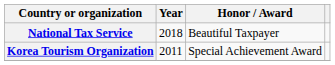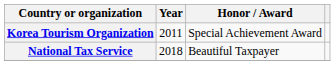 <table class="wikitable plainrowheaders sortable">
 <tr>
 <th scope="col">Country or organization</th>
 <th scope="col">Year</th>
 <th scope="col">Honor / Award</th>
 <th scope="col" class="unsortable"></th>
 </tr>
 <tr>
+<th scope="row"><a href='#'>Korea Tourism Organization</a></th>
+<td style="text-align:center">2011</td>
+<td>Special Achievement Award</td>
+<td style="text-align:center"></td>
+</tr>
+<tr>
 <th scope="row"><a href='#'>National Tax Service</a></th>
 <td style="text-align:center">2018</td>
 <td>Beautiful Taxpayer</td>
 <td style="text-align:center"></td>
 </tr>
 <tr>
-<th scope="row"><a href='#'>Korea Tourism Organization</a></th>
-<td style="text-align:center">2011</td>
-<td>Special Achievement Award</td>
-<td style="text-align:center"></td>
-</tr>
-<tr>
 </tr>
 </table>
